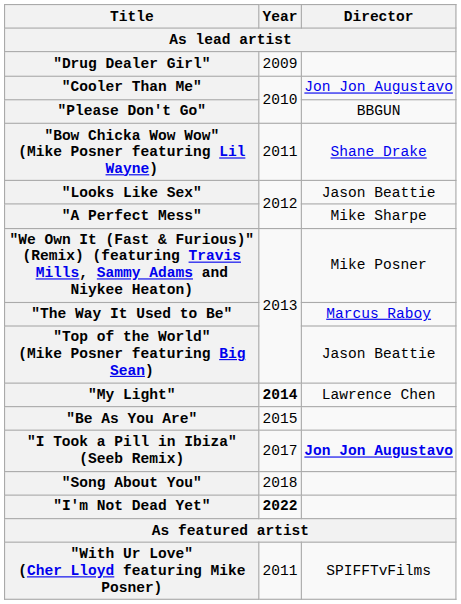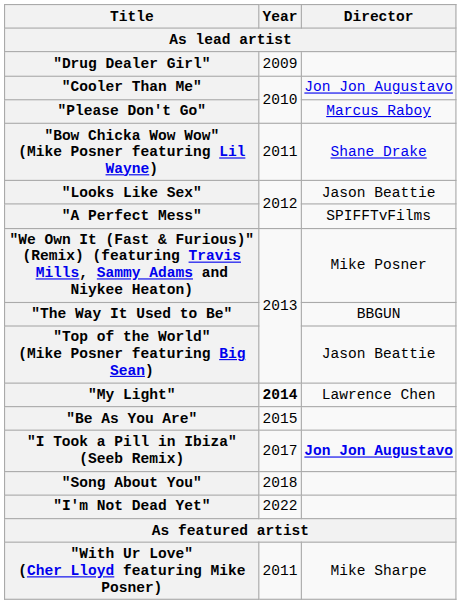 <table class="wikitable plainrowheaders" style="text-align:center;">
 <tr>
 <th scope="col" style="width:17em;">Title</th>
 <th scope="col">Year</th>
 <th scope="col">Director</th>
 </tr>
 <tr>
 <th scope="col" colspan="4">As lead artist</th>
 </tr>
 <tr>
 <th scope="row">"Drug Dealer Girl"</th>
 <td>2009</td>
 <td></td>
 </tr>
 <tr>
 <th scope="row">"Cooler Than Me"</th>
 <td rowspan="2">2010</td>
 <td><a href='#'>Jon Jon Augustavo</a></td>
 </tr>
 <tr>
 <th scope="row">"Please Don't Go"</th>
-<td>BBGUN</td>
+<td><a href='#'>Marcus Raboy</a></td>
 </tr>
 <tr>
 <th scope="row">"Bow Chicka Wow Wow"<br><span>(Mike Posner featuring <a href='#'>Lil Wayne</a>)</span></th>
 <td>2011</td>
 <td><a href='#'>Shane Drake</a></td>
 </tr>
 <tr>
 <th scope="row">"Looks Like Sex"</th>
 <td rowspan="2">2012</td>
 <td>Jason Beattie</td>
 </tr>
 <tr>
 <th scope="row">"A Perfect Mess"</th>
-<td>Mike Sharpe</td>
+<td>SPIFFTvFilms</td>
 </tr>
 <tr>
 <th scope="row">"We Own It (Fast & Furious)"<br><span>(Remix) (featuring <a href='#'>Travis Mills</a>, <a href='#'>Sammy Adams</a> and Niykee Heaton)</span></th>
 <td rowspan="3">2013</td>
 <td>Mike Posner</td>
 </tr>
 <tr>
 <th scope="row">"The Way It Used to Be"</th>
-<td><a href='#'>Marcus Raboy</a></td>
+<td>BBGUN</td>
 </tr>
 <tr>
 <th scope="row">"Top of the World"<br><span>(Mike Posner featuring <a href='#'>Big Sean</a>)</span></th>
 <td>Jason Beattie</td>
 </tr>
 <tr>
 <th scope="row">"My Light"</th>
 <td><strong>2014</strong></td>
 <td>Lawrence Chen</td>
 </tr>
 <tr>
 <th scope="row">"Be As You Are"</th>
 <td>2015</td>
 <td></td>
 </tr>
 <tr>
 <th scope="row">"I Took a Pill in Ibiza"<br><span>(Seeb Remix)</span></th>
 <td>2017</td>
 <td><strong><a href='#'>Jon Jon Augustavo</a></strong></td>
 </tr>
 <tr>
 <th scope="row">"Song About You"</th>
 <td>2018</td>
 <td></td>
 </tr>
 <tr>
 <th scope="row">"I'm Not Dead Yet"</th>
-<td><strong>2022</strong></td>
+<td>2022</td>
 <td></td>
 </tr>
 <tr>
 <th scope="col" colspan="4">As featured artist</th>
 </tr>
 <tr>
 <th scope="row">"With Ur Love"<br><span>(<a href='#'>Cher Lloyd</a> featuring Mike Posner)</span></th>
 <td>2011</td>
-<td>SPIFFTvFilms</td>
+<td>Mike Sharpe</td>
 </tr>
 </table>
